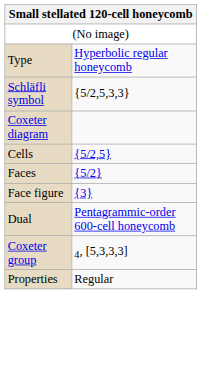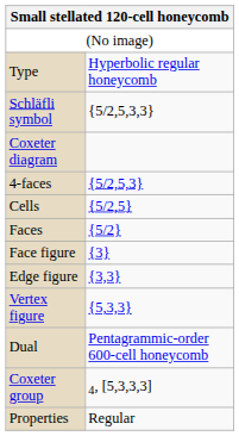 <table class="wikitable" align="right" style="margin-left:10px" width="250">
 <tr>
 <th bgcolor=#e7dcc3 colspan=2>Small stellated 120-cell honeycomb</th>
 </tr>
 <tr>
 <td bgcolor=#ffffff align=center colspan=2>(No image)</td>
 </tr>
 <tr>
 <td bgcolor=#e7dcc3>Type</td>
 <td><a href='#'>Hyperbolic regular honeycomb</a></td>
 </tr>
 <tr>
 <td bgcolor=#e7dcc3><a href='#'>Schläfli symbol</a></td>
 <td>{5/2,5,3,3}</td>
 </tr>
 <tr>
 <td bgcolor=#e7dcc3><a href='#'>Coxeter diagram</a></td>
 <td></td>
 </tr>
 <tr>
+<td bgcolor=#e7dcc3>4-faces</td>
+<td> <a href='#'>{5/2,5,3}</a></td>
+</tr>
+<tr>
 <td bgcolor=#e7dcc3>Cells</td>
 <td> <a href='#'>{5/2,5}</a></td>
 </tr>
 <tr>
 <td bgcolor=#e7dcc3>Faces</td>
 <td> <a href='#'>{5/2}</a></td>
 </tr>
 <tr>
 <td bgcolor=#e7dcc3>Face figure</td>
 <td> <a href='#'>{3}</a></td>
+</tr>
+<tr>
+<td bgcolor=#e7dcc3>Edge figure</td>
+<td> <a href='#'>{3,3}</a></td>
+</tr>
+<tr>
+<td bgcolor=#e7dcc3><a href='#'>Vertex figure</a></td>
+<td> <a href='#'>{5,3,3}</a></td>
 </tr>
 <tr>
 <td bgcolor=#e7dcc3>Dual</td>
 <td><a href='#'>Pentagrammic-order 600-cell honeycomb</a></td>
 </tr>
 <tr>
 <td bgcolor=#e7dcc3><a href='#'>Coxeter group</a></td>
 <td><sub>4</sub>, [5,3,3,3]</td>
 </tr>
 <tr>
 <td bgcolor=#e7dcc3>Properties</td>
 <td>Regular</td>
 </tr>
 </table>
